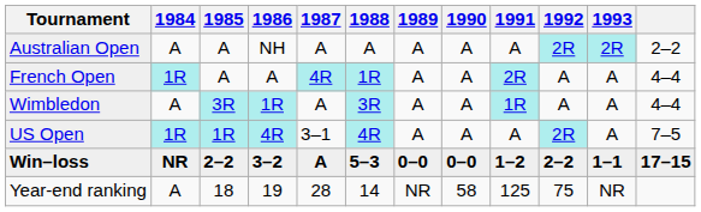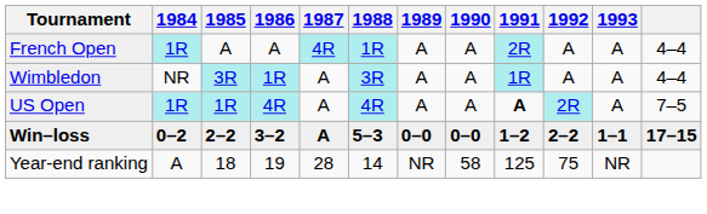 <table class="wikitable">
 <tr>
 <th>Tournament</th>
 <th><a href='#'>1984</a></th>
 <th><a href='#'>1985</a></th>
 <th><a href='#'>1986</a></th>
 <th><a href='#'>1987</a></th>
 <th><a href='#'>1988</a></th>
 <th><a href='#'>1989</a></th>
 <th><a href='#'>1990</a></th>
 <th><a href='#'>1991</a></th>
 <th><a href='#'>1992</a></th>
 <th><a href='#'>1993</a></th>
 <th></th>
-</tr>
-<tr>
-<td style="background:#EFEFEF;"><a href='#'>Australian Open</a></td>
-<td align="center">A</td>
-<td align="center">A</td>
-<td align="center">NH</td>
-<td align="center">A</td>
-<td align="center">A</td>
-<td align="center">A</td>
-<td align="center">A</td>
-<td align="center">A</td>
-<td align="center" style="background:#afeeee;"><a href='#'>2R</a></td>
-<td align="center" style="background:#afeeee;"><a href='#'>2R</a></td>
-<td align="center">2–2</td>
 </tr>
 <tr>
 <td style="background:#EFEFEF;"><a href='#'>French Open</a></td>
 <td align="center" style="background:#afeeee;"><a href='#'>1R</a></td>
 <td align="center">A</td>
 <td align="center">A</td>
 <td align="center" style="background:#afeeee;"><a href='#'>4R</a></td>
 <td align="center" style="background:#afeeee;"><a href='#'>1R</a></td>
 <td align="center">A</td>
 <td align="center">A</td>
 <td align="center" style="background:#afeeee;"><a href='#'>2R</a></td>
 <td align="center">A</td>
 <td align="center">A</td>
 <td align="center">4–4</td>
 </tr>
 <tr>
 <td style="background:#EFEFEF;"><a href='#'>Wimbledon</a></td>
-<td align="center">A</td>
+<td align="center">NR</td>
 <td align="center" style="background:#afeeee;"><a href='#'>3R</a></td>
 <td align="center" style="background:#afeeee;"><a href='#'>1R</a></td>
 <td align="center">A</td>
 <td align="center" style="background:#afeeee;"><a href='#'>3R</a></td>
 <td align="center">A</td>
 <td align="center">A</td>
 <td align="center" style="background:#afeeee;"><a href='#'>1R</a></td>
 <td align="center">A</td>
 <td align="center">A</td>
 <td align="center">4–4</td>
 </tr>
 <tr>
 <td style="background:#EFEFEF;"><a href='#'>US Open</a></td>
 <td align="center" style="background:#afeeee;"><a href='#'>1R</a></td>
 <td align="center" style="background:#afeeee;"><a href='#'>1R</a></td>
 <td align="center" style="background:#afeeee;"><a href='#'>4R</a></td>
-<td>3–1</td>
+<td align="center">A</td>
 <td align="center" style="background:#afeeee;"><a href='#'>4R</a></td>
 <td align="center">A</td>
 <td align="center">A</td>
-<td align="center">A</td>
+<td align="center"><strong>A</strong></td>
 <td align="center" style="background:#afeeee;"><a href='#'>2R</a></td>
 <td align="center">A</td>
 <td align="center">7–5</td>
 </tr>
 <tr style="font-weight:bold; background:#efefef;">
 <td style="text-align:left;">Win–loss</td>
-<td align="center">NR</td>
+<td>0–2</td>
 <td>2–2</td>
 <td>3–2</td>
 <td align="center">A</td>
 <td>5–3</td>
 <td>0–0</td>
 <td>0–0</td>
 <td>1–2</td>
 <td>2–2</td>
 <td>1–1</td>
 <td>17–15</td>
 </tr>
 <tr>
 <td align=left>Year-end ranking</td>
 <td align="center">A</td>
 <td align="center">18</td>
 <td align="center">19</td>
 <td align="center">28</td>
 <td align="center">14</td>
 <td align="center">NR</td>
 <td align="center">58</td>
 <td align="center">125</td>
 <td align="center">75</td>
 <td align="center">NR</td>
 </tr>
 </table>
